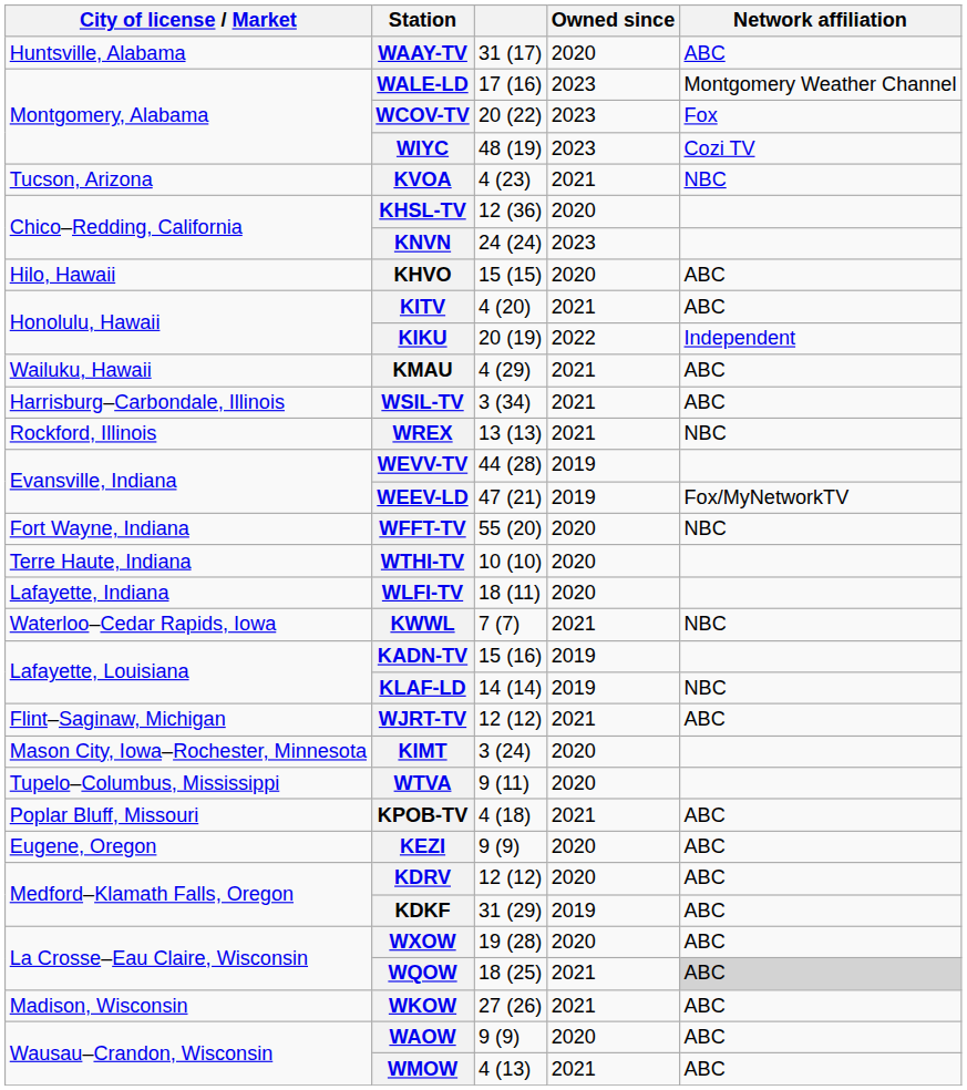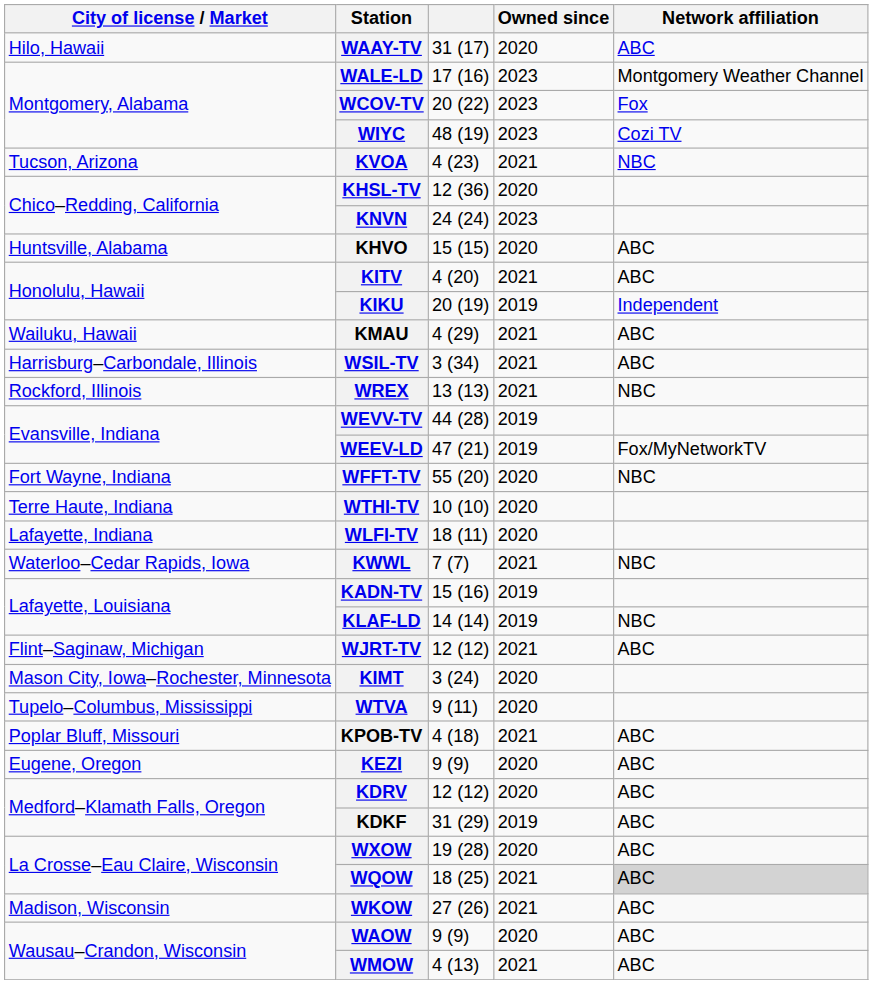 <table class="wikitable sortable">
 <tr>
 <th scope="col"><a href='#'>City of license</a> / <a href='#'>Market</a></th>
 <th scope="col">Station</th>
 <th scope="col"></th>
 <th scope="col">Owned since</th>
 <th scope="col">Network affiliation</th>
 </tr>
 <tr>
-<td><a href='#'>Huntsville, Alabama</a></td>
+<td><a href='#'>Hilo, Hawaii</a></td>
 <th scope="row"><a href='#'>WAAY-TV</a></th>
 <td>31 (17)</td>
 <td>2020</td>
 <td><a href='#'>ABC</a></td>
 </tr>
 <tr>
 <td rowspan="3"><a href='#'>Montgomery, Alabama</a></td>
 <th scope="row"><a href='#'>WALE-LD</a></th>
 <td>17 (16)</td>
 <td>2023</td>
 <td>Montgomery Weather Channel</td>
 </tr>
 <tr>
 <th scope="row"><a href='#'>WCOV-TV</a></th>
 <td>20 (22)</td>
 <td>2023</td>
 <td><a href='#'>Fox</a></td>
 </tr>
 <tr>
 <th scope="row"><a href='#'>WIYC</a></th>
 <td>48 (19)</td>
 <td>2023</td>
 <td><a href='#'>Cozi TV</a></td>
 </tr>
 <tr>
 <td><a href='#'>Tucson, Arizona</a></td>
 <th scope="row"><a href='#'>KVOA</a></th>
 <td>4 (23)</td>
 <td>2021</td>
 <td><a href='#'>NBC</a></td>
 </tr>
 <tr>
 <td rowspan="2"><a href='#'>Chico</a>–<a href='#'>Redding, California</a></td>
 <th scope="row"><a href='#'>KHSL-TV</a></th>
 <td>12 (36)</td>
 <td>2020</td>
 <td></td>
 </tr>
 <tr>
 <th scope="row"><a href='#'>KNVN</a></th>
 <td>24 (24)</td>
 <td>2023</td>
 <td></td>
 </tr>
 <tr>
-<td><a href='#'>Hilo, Hawaii</a></td>
+<td><a href='#'>Huntsville, Alabama</a></td>
 <th scope="row">KHVO</th>
 <td>15 (15)</td>
 <td>2020</td>
 <td>ABC</td>
 </tr>
 <tr>
 <td rowspan="2"><a href='#'>Honolulu, Hawaii</a></td>
 <th scope="row"><a href='#'>KITV</a></th>
 <td>4 (20)</td>
 <td>2021</td>
 <td>ABC</td>
 </tr>
 <tr>
 <th scope="row"><a href='#'>KIKU</a></th>
 <td>20 (19)</td>
-<td>2022</td>
+<td>2019</td>
 <td><a href='#'>Independent</a></td>
 </tr>
 <tr>
 <td><a href='#'>Wailuku, Hawaii</a></td>
 <th scope="row">KMAU</th>
 <td>4 (29)</td>
 <td>2021</td>
 <td>ABC</td>
 </tr>
 <tr>
 <td><a href='#'>Harrisburg</a>–<a href='#'>Carbondale, Illinois</a></td>
 <th scope="row"><a href='#'>WSIL-TV</a></th>
 <td>3 (34)</td>
 <td>2021</td>
 <td>ABC</td>
 </tr>
 <tr>
 <td><a href='#'>Rockford, Illinois</a></td>
 <th scope="row"><a href='#'>WREX</a></th>
 <td>13 (13)</td>
 <td>2021</td>
 <td>NBC</td>
 </tr>
 <tr>
 <td rowspan="2"><a href='#'>Evansville, Indiana</a></td>
 <th scope="row"><a href='#'>WEVV-TV</a></th>
 <td>44 (28)</td>
 <td>2019</td>
 <td></td>
 </tr>
 <tr>
 <th scope="row"><a href='#'>WEEV-LD</a></th>
 <td>47 (21)</td>
 <td>2019</td>
 <td>Fox/MyNetworkTV</td>
 </tr>
 <tr>
 <td><a href='#'>Fort Wayne, Indiana</a></td>
 <th scope="row"><a href='#'>WFFT-TV</a></th>
 <td>55 (20)</td>
 <td>2020</td>
 <td>NBC</td>
 </tr>
 <tr>
 <td><a href='#'>Terre Haute, Indiana</a></td>
 <th scope="row"><a href='#'>WTHI-TV</a></th>
 <td>10 (10)</td>
 <td>2020</td>
 <td></td>
 </tr>
 <tr>
 <td><a href='#'>Lafayette, Indiana</a></td>
 <th scope="row"><a href='#'>WLFI-TV</a></th>
 <td>18 (11)</td>
 <td>2020</td>
 <td></td>
 </tr>
 <tr>
 <td><a href='#'>Waterloo</a>–<a href='#'>Cedar Rapids, Iowa</a></td>
 <th scope="row"><a href='#'>KWWL</a></th>
 <td>7 (7)</td>
 <td>2021</td>
 <td>NBC</td>
 </tr>
 <tr>
 <td rowspan="2"><a href='#'>Lafayette, Louisiana</a></td>
 <th scope="row"><a href='#'>KADN-TV</a></th>
 <td>15 (16)</td>
 <td>2019</td>
 <td></td>
 </tr>
 <tr>
 <th scope="row"><a href='#'>KLAF-LD</a></th>
 <td>14 (14)</td>
 <td>2019</td>
 <td>NBC</td>
 </tr>
 <tr>
 <td><a href='#'>Flint</a>–<a href='#'>Saginaw, Michigan</a></td>
 <th scope="row"><a href='#'>WJRT-TV</a></th>
 <td>12 (12)</td>
 <td>2021</td>
 <td>ABC</td>
 </tr>
 <tr>
 <td><a href='#'>Mason City, Iowa</a>–<a href='#'>Rochester, Minnesota</a></td>
 <th scope="row"><a href='#'>KIMT</a></th>
 <td>3 (24)</td>
 <td>2020</td>
 <td></td>
 </tr>
 <tr>
 <td><a href='#'>Tupelo</a>–<a href='#'>Columbus, Mississippi</a></td>
 <th scope="row"><a href='#'>WTVA</a></th>
 <td>9 (11)</td>
 <td>2020</td>
 <td></td>
 </tr>
 <tr>
 <td><a href='#'>Poplar Bluff, Missouri</a></td>
 <th scope="row">KPOB-TV</th>
 <td>4 (18)</td>
 <td>2021</td>
 <td>ABC</td>
 </tr>
 <tr>
 <td><a href='#'>Eugene, Oregon</a></td>
 <th scope="row"><a href='#'>KEZI</a></th>
 <td>9 (9)</td>
 <td>2020</td>
 <td>ABC</td>
 </tr>
 <tr>
 <td rowspan="2"><a href='#'>Medford</a>–<a href='#'>Klamath Falls, Oregon</a></td>
 <th scope="row"><a href='#'>KDRV</a></th>
 <td>12 (12)</td>
 <td>2020</td>
 <td>ABC</td>
 </tr>
 <tr>
 <th scope="row">KDKF</th>
 <td>31 (29)</td>
 <td>2019</td>
 <td>ABC</td>
 </tr>
 <tr>
 <td rowspan="2"><a href='#'>La Crosse</a>–<a href='#'>Eau Claire, Wisconsin</a></td>
 <th scope="row"><a href='#'>WXOW</a></th>
 <td>19 (28)</td>
 <td>2020</td>
 <td>ABC</td>
 </tr>
 <tr>
 <th scope="row"><a href='#'>WQOW</a></th>
 <td>18 (25)</td>
 <td>2021</td>
 <td style="background: lightgrey;">ABC</td>
 </tr>
 <tr>
 <td><a href='#'>Madison, Wisconsin</a></td>
 <th scope="row"><a href='#'>WKOW</a></th>
 <td>27 (26)</td>
 <td>2021</td>
 <td>ABC</td>
 </tr>
 <tr>
 <td rowspan="2"><a href='#'>Wausau</a>–<a href='#'>Crandon, Wisconsin</a></td>
 <th scope="row"><a href='#'>WAOW</a></th>
 <td>9 (9)</td>
 <td>2020</td>
 <td>ABC</td>
 </tr>
 <tr>
 <th scope="row"><a href='#'>WMOW</a></th>
 <td>4 (13)</td>
 <td>2021</td>
 <td>ABC</td>
 </tr>
 </table>
